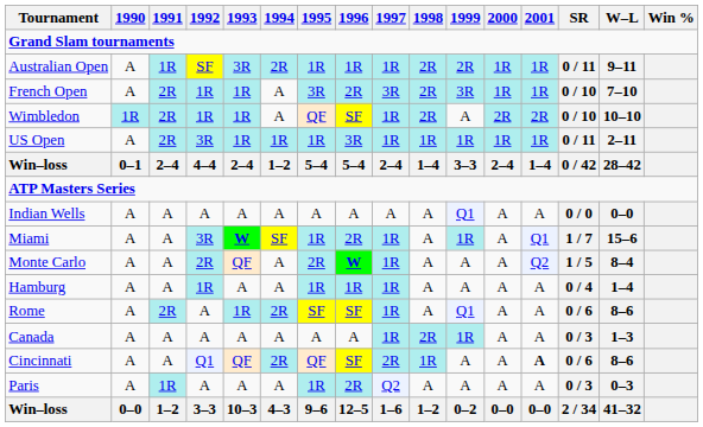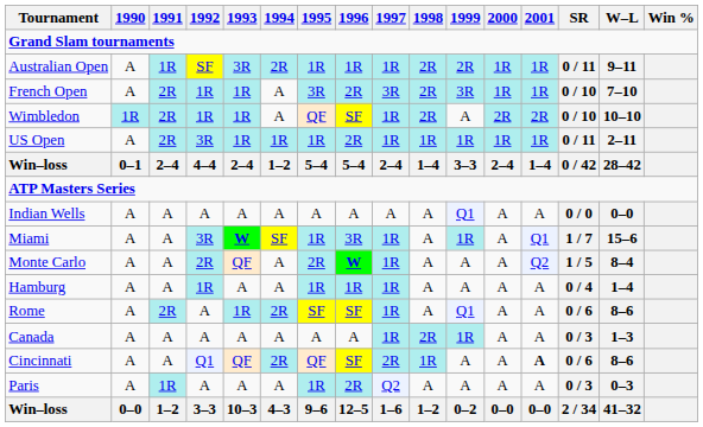 <table class=wikitable style=text-align:center;font-size:97%>
 <tr>
 <th>Tournament</th>
 <th><a href='#'>1990</a></th>
 <th><a href='#'>1991</a></th>
 <th><a href='#'>1992</a></th>
 <th><a href='#'>1993</a></th>
 <th><a href='#'>1994</a></th>
 <th><a href='#'>1995</a></th>
 <th><a href='#'>1996</a></th>
 <th><a href='#'>1997</a></th>
 <th><a href='#'>1998</a></th>
 <th><a href='#'>1999</a></th>
 <th><a href='#'>2000</a></th>
 <th><a href='#'>2001</a></th>
 <th>SR</th>
 <th>W–L</th>
 <th>Win %</th>
 </tr>
 <tr>
 <td colspan=23 align=left><strong><a href='#'>Grand Slam tournaments</a></strong></td>
 </tr>
 <tr>
 <td align=left><a href='#'>Australian Open</a></td>
 <td>A</td>
 <td bgcolor=afeeee><a href='#'>1R</a></td>
 <td bgcolor=yellow><a href='#'>SF</a></td>
 <td bgcolor=afeeee><a href='#'>3R</a></td>
 <td bgcolor=afeeee><a href='#'>2R</a></td>
 <td bgcolor=afeeee><a href='#'>1R</a></td>
 <td bgcolor=afeeee><a href='#'>1R</a></td>
 <td bgcolor=afeeee><a href='#'>1R</a></td>
 <td bgcolor=afeeee><a href='#'>2R</a></td>
 <td bgcolor=afeeee><a href='#'>2R</a></td>
 <td bgcolor=afeeee><a href='#'>1R</a></td>
 <td bgcolor=afeeee><a href='#'>1R</a></td>
 <th>0 / 11</th>
 <th>9–11</th>
 <th></th>
 </tr>
 <tr>
 <td align=left><a href='#'>French Open</a></td>
 <td>A</td>
 <td bgcolor=afeeee><a href='#'>2R</a></td>
 <td bgcolor=afeeee><a href='#'>1R</a></td>
 <td bgcolor=afeeee><a href='#'>1R</a></td>
 <td>A</td>
 <td bgcolor=afeeee><a href='#'>3R</a></td>
 <td bgcolor=afeeee><a href='#'>2R</a></td>
 <td bgcolor=afeeee><a href='#'>3R</a></td>
 <td bgcolor=afeeee><a href='#'>2R</a></td>
 <td bgcolor=afeeee><a href='#'>3R</a></td>
 <td bgcolor=afeeee><a href='#'>1R</a></td>
 <td bgcolor=afeeee><a href='#'>1R</a></td>
 <th>0 / 10</th>
 <th>7–10</th>
 <th></th>
 </tr>
 <tr>
 <td align=left><a href='#'>Wimbledon</a></td>
 <td bgcolor=afeeee><a href='#'>1R</a></td>
 <td bgcolor=afeeee><a href='#'>2R</a></td>
 <td bgcolor=afeeee><a href='#'>1R</a></td>
 <td bgcolor=afeeee><a href='#'>1R</a></td>
 <td>A</td>
 <td bgcolor=ffebcd><a href='#'>QF</a></td>
 <td bgcolor=yellow><a href='#'>SF</a></td>
 <td bgcolor=afeeee><a href='#'>1R</a></td>
 <td bgcolor=afeeee><a href='#'>2R</a></td>
 <td>A</td>
 <td bgcolor=afeeee><a href='#'>2R</a></td>
 <td bgcolor=afeeee><a href='#'>2R</a></td>
 <th>0 / 10</th>
 <th>10–10</th>
 <th></th>
 </tr>
 <tr>
 <td align=left><a href='#'>US Open</a></td>
 <td>A</td>
 <td bgcolor=afeeee><a href='#'>2R</a></td>
 <td bgcolor=afeeee><a href='#'>3R</a></td>
 <td bgcolor=afeeee><a href='#'>1R</a></td>
 <td bgcolor=afeeee><a href='#'>1R</a></td>
 <td bgcolor=afeeee><a href='#'>1R</a></td>
-<td bgcolor=afeeee><a href='#'>3R</a></td>
+<td bgcolor=afeeee><a href='#'>2R</a></td>
 <td bgcolor=afeeee><a href='#'>1R</a></td>
 <td bgcolor=afeeee><a href='#'>1R</a></td>
 <td bgcolor=afeeee><a href='#'>1R</a></td>
 <td bgcolor=afeeee><a href='#'>1R</a></td>
 <td bgcolor=afeeee><a href='#'>1R</a></td>
 <th>0 / 11</th>
 <th>2–11</th>
 <th></th>
 </tr>
 <tr>
 <th style=text-align:left>Win–loss</th>
 <th>0–1</th>
 <th>2–4</th>
 <th>4–4</th>
 <th>2–4</th>
 <th>1–2</th>
 <th>5–4</th>
 <th>5–4</th>
 <th>2–4</th>
 <th>1–4</th>
 <th>3–3</th>
 <th>2–4</th>
 <th>1–4</th>
 <th>0 / 42</th>
 <th>28–42</th>
 <th></th>
 </tr>
 <tr>
 <td colspan=23 align=left><strong><a href='#'>ATP Masters Series</a></strong></td>
 </tr>
 <tr>
 <td align=left><a href='#'>Indian Wells</a></td>
 <td>A</td>
 <td>A</td>
 <td>A</td>
 <td>A</td>
 <td>A</td>
 <td>A</td>
 <td>A</td>
 <td>A</td>
 <td>A</td>
 <td bgcolor=ecf2ff><a href='#'>Q1</a></td>
 <td>A</td>
 <td>A</td>
 <th>0 / 0</th>
 <th>0–0</th>
 <th></th>
 </tr>
 <tr>
 <td align=left><a href='#'>Miami</a></td>
 <td>A</td>
 <td>A</td>
 <td bgcolor=afeeee><a href='#'>3R</a></td>
 <td bgcolor=lime><a href='#'><strong>W</strong></a></td>
 <td bgcolor=yellow><a href='#'>SF</a></td>
 <td bgcolor=afeeee><a href='#'>1R</a></td>
-<td bgcolor=afeeee><a href='#'>2R</a></td>
+<td bgcolor=afeeee><a href='#'>3R</a></td>
 <td bgcolor=afeeee><a href='#'>1R</a></td>
 <td>A</td>
 <td bgcolor=afeeee><a href='#'>1R</a></td>
 <td>A</td>
 <td bgcolor=ecf2ff><a href='#'>Q1</a></td>
 <th>1 / 7</th>
 <th>15–6</th>
 <th></th>
 </tr>
 <tr>
 <td align=left><a href='#'>Monte Carlo</a></td>
 <td>A</td>
 <td>A</td>
 <td bgcolor=afeeee><a href='#'>2R</a></td>
 <td bgcolor=ffebcd><a href='#'>QF</a></td>
 <td>A</td>
 <td bgcolor=afeeee><a href='#'>2R</a></td>
 <td bgcolor=lime><a href='#'><strong>W</strong></a></td>
 <td bgcolor=afeeee><a href='#'>1R</a></td>
 <td>A</td>
 <td>A</td>
 <td>A</td>
 <td bgcolor=ecf2ff><a href='#'>Q2</a></td>
 <th>1 / 5</th>
 <th>8–4</th>
 <th></th>
 </tr>
 <tr>
 <td align=left><a href='#'>Hamburg</a></td>
 <td>A</td>
 <td>A</td>
 <td bgcolor=afeeee><a href='#'>1R</a></td>
 <td>A</td>
 <td>A</td>
 <td bgcolor=afeeee><a href='#'>1R</a></td>
 <td bgcolor=afeeee><a href='#'>1R</a></td>
 <td bgcolor=afeeee><a href='#'>1R</a></td>
 <td>A</td>
 <td>A</td>
 <td>A</td>
 <td>A</td>
 <th>0 / 4</th>
 <th>1–4</th>
 <th></th>
 </tr>
 <tr>
 <td align=left><a href='#'>Rome</a></td>
 <td>A</td>
 <td bgcolor=afeeee><a href='#'>2R</a></td>
 <td>A</td>
 <td bgcolor=afeeee><a href='#'>1R</a></td>
 <td bgcolor=afeeee><a href='#'>2R</a></td>
 <td bgcolor=yellow><a href='#'>SF</a></td>
 <td bgcolor=yellow><a href='#'>SF</a></td>
 <td bgcolor=afeeee><a href='#'>1R</a></td>
 <td>A</td>
 <td bgcolor=ecf2ff><a href='#'>Q1</a></td>
 <td>A</td>
 <td>A</td>
 <th>0 / 6</th>
 <th>8–6</th>
 <th></th>
 </tr>
 <tr>
 <td align=left><a href='#'>Canada</a></td>
 <td>A</td>
 <td>A</td>
 <td>A</td>
 <td>A</td>
 <td>A</td>
 <td>A</td>
 <td>A</td>
 <td bgcolor=afeeee><a href='#'>1R</a></td>
 <td bgcolor=afeeee><a href='#'>2R</a></td>
 <td bgcolor=afeeee><a href='#'>1R</a></td>
 <td>A</td>
 <td>A</td>
 <th>0 / 3</th>
 <th>1–3</th>
 <th></th>
 </tr>
 <tr>
 <td align=left><a href='#'>Cincinnati</a></td>
 <td>A</td>
 <td>A</td>
 <td bgcolor=ecf2ff><a href='#'>Q1</a></td>
 <td bgcolor=ffebcd><a href='#'>QF</a></td>
 <td bgcolor=afeeee><a href='#'>2R</a></td>
 <td bgcolor=ffebcd><a href='#'>QF</a></td>
 <td bgcolor=yellow><a href='#'>SF</a></td>
 <td bgcolor=afeeee><a href='#'>2R</a></td>
 <td bgcolor=afeeee><a href='#'>1R</a></td>
 <td>A</td>
 <td>A</td>
 <td><strong>A</strong></td>
 <th>0 / 6</th>
 <th>8–6</th>
 <th></th>
 </tr>
 <tr>
 <td align=left><a href='#'>Paris</a></td>
 <td>A</td>
 <td bgcolor=afeeee><a href='#'>1R</a></td>
 <td>A</td>
 <td>A</td>
 <td>A</td>
 <td bgcolor=afeeee><a href='#'>1R</a></td>
 <td bgcolor=afeeee><a href='#'>2R</a></td>
 <td bgcolor=ecf2ff><a href='#'>Q2</a></td>
 <td>A</td>
 <td>A</td>
 <td>A</td>
 <td>A</td>
 <th>0 / 3</th>
 <th>0–3</th>
 <th></th>
 </tr>
 <tr>
 <th style=text-align:left>Win–loss</th>
 <th>0–0</th>
 <th>1–2</th>
 <th>3–3</th>
 <th>10–3</th>
 <th>4–3</th>
 <th>9–6</th>
 <th>12–5</th>
 <th>1–6</th>
 <th>1–2</th>
 <th>0–2</th>
 <th>0–0</th>
 <th>0–0</th>
 <th>2 / 34</th>
 <th>41–32</th>
 <th></th>
 </tr>
 </table>
